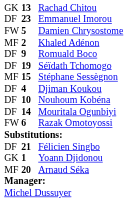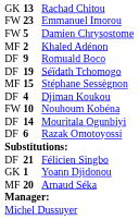 <table style="font-size: 90%" cellspacing="0" cellpadding="0" align="center">
 <tr>
 <th width=25></th>
 <th width=25></th>
 </tr>
 <tr>
 <td>GK</td>
 <td><strong>13</strong></td>
 <td><a href='#'>Rachad Chitou</a></td>
 <td></td>
 <td></td>
 </tr>
 <tr>
-<td>DF</td>
+<td>FW</td>
 <td><strong>23</strong></td>
 <td><a href='#'>Emmanuel Imorou</a></td>
 <td></td>
 <td></td>
 </tr>
 <tr>
 <td>FW</td>
 <td><strong>5</strong></td>
 <td><a href='#'>Damien Chrysostome</a></td>
 </tr>
 <tr>
 <td>MF</td>
 <td><strong>2</strong></td>
 <td><a href='#'>Khaled Adénon</a></td>
 </tr>
 <tr>
 <td>DF</td>
 <td><strong>9</strong></td>
 <td><a href='#'>Romuald Boco</a></td>
 <td></td>
 </tr>
 <tr>
 <td>DF</td>
 <td><strong>19</strong></td>
 <td><a href='#'>Séïdath Tchomogo</a></td>
 </tr>
 <tr>
 <td>MF</td>
 <td><strong>15</strong></td>
 <td><a href='#'>Stéphane Sessègnon</a></td>
 <td></td>
 </tr>
 <tr>
 <td>DF</td>
 <td><strong>4</strong></td>
 <td><a href='#'>Djiman Koukou</a></td>
 </tr>
 <tr>
-<td>DF</td>
+<td>FW</td>
 <td><strong>10</strong></td>
 <td><a href='#'>Nouhoum Kobéna</a></td>
 <td></td>
 <td></td>
 </tr>
 <tr>
 <td>DF</td>
 <td><strong>14</strong></td>
 <td><a href='#'>Mouritala Ogunbiyi</a></td>
 </tr>
 <tr>
-<td>FW</td>
+<td>DF</td>
 <td><strong>6</strong></td>
 <td><a href='#'>Razak Omotoyossi</a></td>
 <td></td>
 </tr>
 <tr>
 <td colspan=3><strong>Substitutions:</strong></td>
 </tr>
 <tr>
 <td>DF</td>
 <td><strong>21</strong></td>
 <td><a href='#'>Félicien Singbo</a></td>
 <td></td>
 <td></td>
 </tr>
 <tr>
 <td>GK</td>
 <td><strong>1</strong></td>
 <td><a href='#'>Yoann Djidonou</a></td>
 <td></td>
 <td></td>
 </tr>
 <tr>
 <td>MF</td>
 <td><strong>20</strong></td>
 <td><a href='#'>Arnaud Séka</a></td>
 <td></td>
 <td></td>
 </tr>
 <tr>
 <td colspan=3><strong>Manager:</strong></td>
 </tr>
 <tr>
 <td colspan=4> <a href='#'>Michel Dussuyer</a></td>
 </tr>
 </table>
